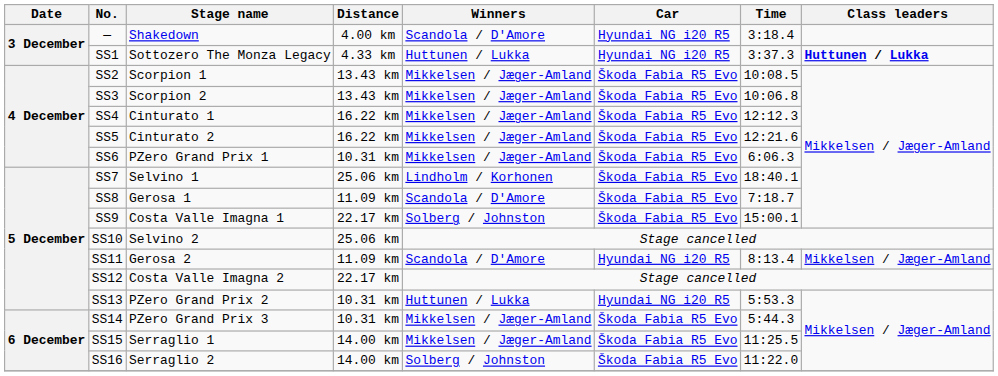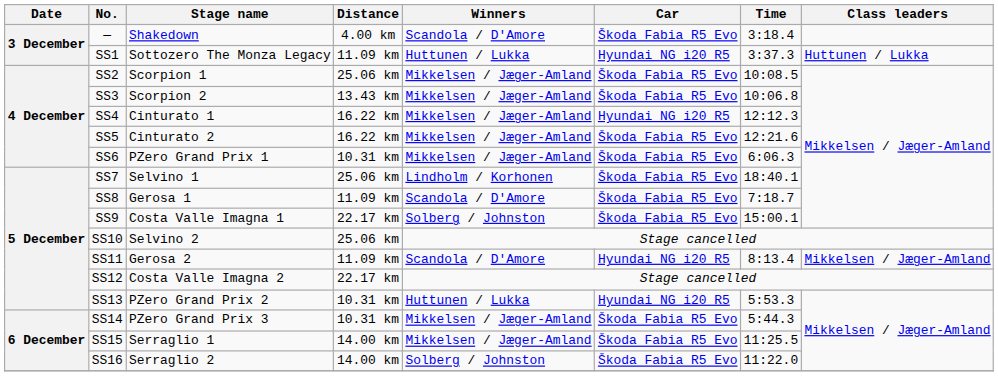 <table class="wikitable" style="font-size: 85%;">
 <tr>
 <th>Date</th>
 <th>No.</th>
 <th>Stage name</th>
 <th>Distance</th>
 <th>Winners</th>
 <th>Car</th>
 <th>Time</th>
 <th>Class leaders</th>
 </tr>
 <tr>
 <th rowspan="2" nowrap>3 December</th>
 <td align="center">—</td>
 <td><a href='#'>Shakedown</a></td>
 <td align="center">4.00 km</td>
 <td><a href='#'>Scandola</a> / <a href='#'>D'Amore</a></td>
-<td><a href='#'>Hyundai NG i20 R5</a></td>
+<td><a href='#'>Škoda Fabia R5 Evo</a></td>
 <td align="center">3:18.4</td>
 <td></td>
 </tr>
 <tr>
 <td align="center">SS1</td>
 <td>Sottozero The Monza Legacy</td>
-<td align="center">4.33 km</td>
+<td align="center">11.09 km</td>
 <td><a href='#'>Huttunen</a> / <a href='#'>Lukka</a></td>
 <td><a href='#'>Hyundai NG i20 R5</a></td>
 <td align="center">3:37.3</td>
-<td><strong><a href='#'>Huttunen</a> / <a href='#'>Lukka</a></strong></td>
+<td><a href='#'>Huttunen</a> / <a href='#'>Lukka</a></td>
 </tr>
 <tr>
 <th rowspan="5">4 December</th>
 <td align="center">SS2</td>
 <td>Scorpion 1</td>
-<td align="center">13.43 km</td>
+<td align="center">25.06 km</td>
 <td><a href='#'>Mikkelsen</a> / <a href='#'>Jæger-Amland</a></td>
 <td><a href='#'>Škoda Fabia R5 Evo</a></td>
 <td align="center">10:08.5</td>
 <td rowspan="8"><a href='#'>Mikkelsen</a> / <a href='#'>Jæger-Amland</a></td>
 </tr>
 <tr>
 <td align="center">SS3</td>
 <td>Scorpion 2</td>
 <td align="center">13.43 km</td>
 <td><a href='#'>Mikkelsen</a> / <a href='#'>Jæger-Amland</a></td>
 <td><a href='#'>Škoda Fabia R5 Evo</a></td>
 <td align="center">10:06.8</td>
 </tr>
 <tr>
 <td align="center">SS4</td>
 <td>Cinturato  1</td>
 <td align="center">16.22 km</td>
 <td><a href='#'>Mikkelsen</a> / <a href='#'>Jæger-Amland</a></td>
-<td><a href='#'>Škoda Fabia R5 Evo</a></td>
+<td><a href='#'>Hyundai NG i20 R5</a></td>
 <td align="center">12:12.3</td>
 </tr>
 <tr>
 <td align="center">SS5</td>
 <td>Cinturato  2</td>
 <td align="center">16.22 km</td>
 <td><a href='#'>Mikkelsen</a> / <a href='#'>Jæger-Amland</a></td>
 <td><a href='#'>Škoda Fabia R5 Evo</a></td>
 <td align="center">12:21.6</td>
 </tr>
 <tr>
 <td align="center">SS6</td>
 <td>PZero Grand Prix 1</td>
 <td align="center">10.31 km</td>
 <td><a href='#'>Mikkelsen</a> / <a href='#'>Jæger-Amland</a></td>
 <td><a href='#'>Škoda Fabia R5 Evo</a></td>
 <td align="center">6:06.3</td>
 </tr>
 <tr>
 <th rowspan="7">5 December</th>
 <td align="center">SS7</td>
 <td>Selvino 1</td>
 <td align="center">25.06 km</td>
 <td><a href='#'>Lindholm</a> / <a href='#'>Korhonen</a></td>
 <td><a href='#'>Škoda Fabia R5 Evo</a></td>
 <td align="center">18:40.1</td>
 </tr>
 <tr>
 <td align="center">SS8</td>
 <td>Gerosa 1</td>
 <td align="center">11.09 km</td>
 <td><a href='#'>Scandola</a> / <a href='#'>D'Amore</a></td>
 <td><a href='#'>Škoda Fabia R5 Evo</a></td>
 <td align="center">7:18.7</td>
 </tr>
 <tr>
 <td align="center">SS9</td>
 <td>Costa Valle Imagna 1</td>
 <td align="center">22.17 km</td>
 <td><a href='#'>Solberg</a> / <a href='#'>Johnston</a></td>
 <td><a href='#'>Škoda Fabia R5 Evo</a></td>
 <td align="center">15:00.1</td>
 </tr>
 <tr>
 <td align="center">SS10</td>
 <td>Selvino 2</td>
 <td align="center">25.06 km</td>
 <td colspan="4" align="center"><em>Stage cancelled</em></td>
 </tr>
 <tr>
 <td align="center">SS11</td>
 <td>Gerosa 2</td>
 <td align="center">11.09 km</td>
 <td><a href='#'>Scandola</a> / <a href='#'>D'Amore</a></td>
 <td><a href='#'>Hyundai NG i20 R5</a></td>
 <td align="center">8:13.4</td>
 <td><a href='#'>Mikkelsen</a> / <a href='#'>Jæger-Amland</a></td>
 </tr>
 <tr>
 <td align="center">SS12</td>
 <td>Costa Valle Imagna 2</td>
 <td align="center">22.17 km</td>
 <td colspan="4" align="center"><em>Stage cancelled</em></td>
 </tr>
 <tr>
 <td align="center">SS13</td>
 <td>PZero Grand Prix 2</td>
 <td align="center">10.31 km</td>
 <td><a href='#'>Huttunen</a> / <a href='#'>Lukka</a></td>
 <td><a href='#'>Hyundai NG i20 R5</a></td>
 <td align="center">5:53.3</td>
 <td rowspan="4"><a href='#'>Mikkelsen</a> / <a href='#'>Jæger-Amland</a></td>
 </tr>
 <tr>
 <th rowspan="3">6 December</th>
 <td align="center">SS14</td>
 <td>PZero Grand Prix 3</td>
 <td align="center">10.31 km</td>
 <td><a href='#'>Mikkelsen</a> / <a href='#'>Jæger-Amland</a></td>
 <td><a href='#'>Škoda Fabia R5 Evo</a></td>
 <td align="center">5:44.3</td>
 </tr>
 <tr>
 <td align="center">SS15</td>
 <td>Serraglio 1</td>
 <td align="center">14.00 km</td>
 <td><a href='#'>Mikkelsen</a> / <a href='#'>Jæger-Amland</a></td>
 <td><a href='#'>Škoda Fabia R5 Evo</a></td>
 <td align="center">11:25.5</td>
 </tr>
 <tr>
 <td align="center">SS16</td>
 <td>Serraglio 2</td>
 <td align="center">14.00 km</td>
 <td><a href='#'>Solberg</a> / <a href='#'>Johnston</a></td>
 <td><a href='#'>Škoda Fabia R5 Evo</a></td>
 <td align="center">11:22.0</td>
 </tr>
 <tr>
 </tr>
 </table>
